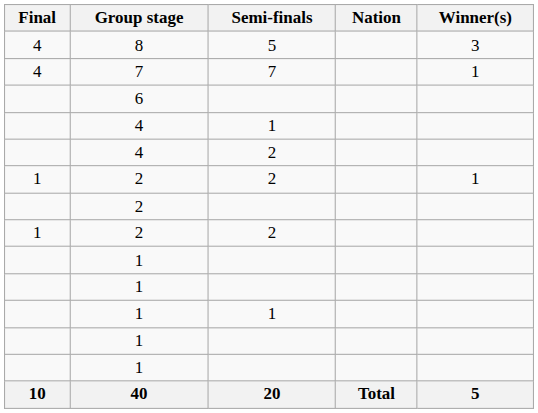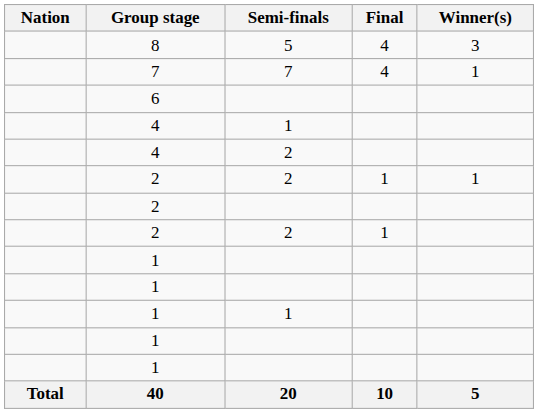 <table class="wikitable sortable" style="text-align: center; width:500px ">
 <tr>
-<th>Final</th>
+<th>Nation</th>
 <th>Group stage</th>
 <th>Semi-finals</th>
-<th>Nation</th>
+<th>Final</th>
 <th>Winner(s)</th>
 </tr>
 <tr>
-<td>4</td>
+<td align=left></td>
 <td>8</td>
 <td>5</td>
-<td align=left></td>
+<td>4</td>
 <td>3</td>
 </tr>
 <tr>
-<td>4</td>
+<td align=left></td>
 <td>7</td>
 <td>7</td>
-<td align=left></td>
+<td>4</td>
 <td>1</td>
 </tr>
 <tr>
-<td></td>
+<td align=left></td>
 <td>6</td>
 <td></td>
-<td align=left></td>
+<td></td>
 <td></td>
 </tr>
 <tr>
-<td></td>
+<td align=left></td>
 <td>4</td>
 <td>1</td>
-<td align=left></td>
+<td></td>
 <td></td>
 </tr>
 <tr>
-<td></td>
+<td align=left></td>
 <td>4</td>
 <td>2</td>
-<td align=left></td>
+<td></td>
 <td></td>
 </tr>
 <tr>
-<td>1</td>
+<td align=left></td>
 <td>2</td>
 <td>2</td>
-<td align=left></td>
+<td>1</td>
 <td>1</td>
 </tr>
 <tr>
-<td></td>
+<td align=left></td>
 <td>2</td>
 <td></td>
-<td align=left></td>
+<td></td>
 <td></td>
 </tr>
 <tr>
-<td>1</td>
+<td align=left></td>
 <td>2</td>
 <td>2</td>
-<td align=left></td>
+<td>1</td>
 <td></td>
 </tr>
 <tr>
-<td></td>
+<td align=left></td>
 <td>1</td>
 <td></td>
-<td align=left></td>
+<td></td>
 <td></td>
 </tr>
 <tr>
-<td></td>
+<td align=left></td>
 <td>1</td>
 <td></td>
-<td align=left></td>
+<td></td>
 <td></td>
 </tr>
 <tr>
-<td></td>
+<td align=left></td>
 <td>1</td>
 <td>1</td>
-<td align=left></td>
+<td></td>
 <td></td>
 </tr>
 <tr>
-<td></td>
+<td align=left></td>
 <td>1</td>
 <td></td>
-<td align=left></td>
+<td></td>
 <td></td>
 </tr>
 <tr>
-<td></td>
+<td align=left></td>
 <td>1</td>
 <td></td>
-<td align=left></td>
+<td></td>
 <td></td>
 </tr>
 <tr>
-<th>10</th>
+<th>Total</th>
 <th>40</th>
 <th>20</th>
-<th>Total</th>
+<th>10</th>
 <th>5</th>
 </tr>
 </table>
